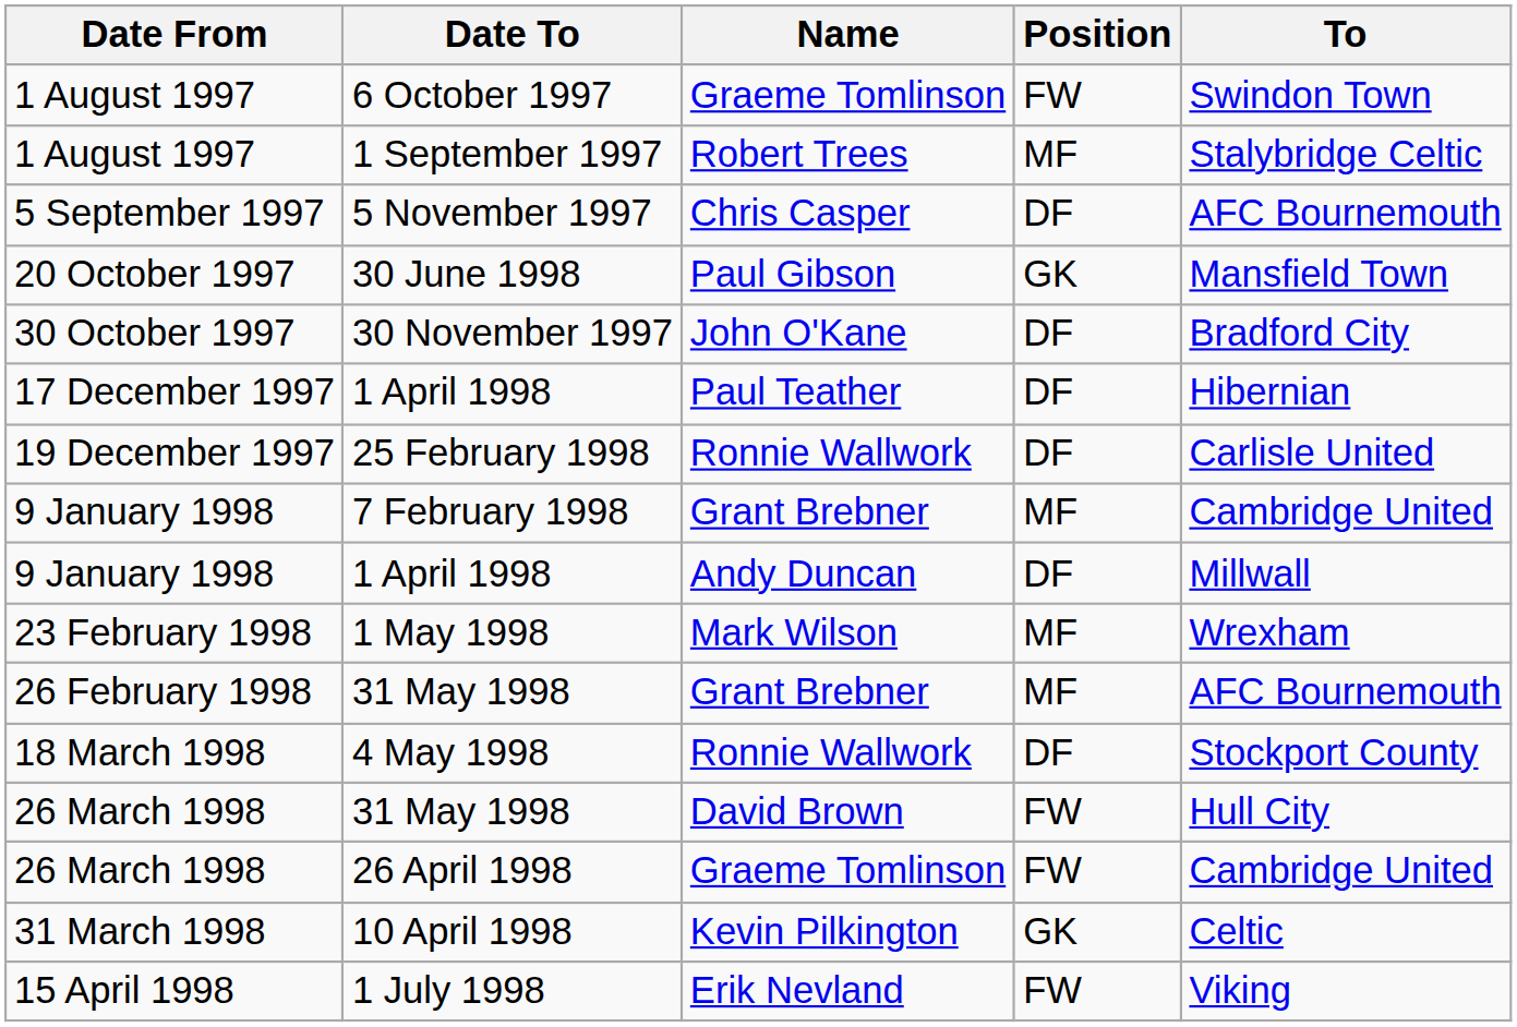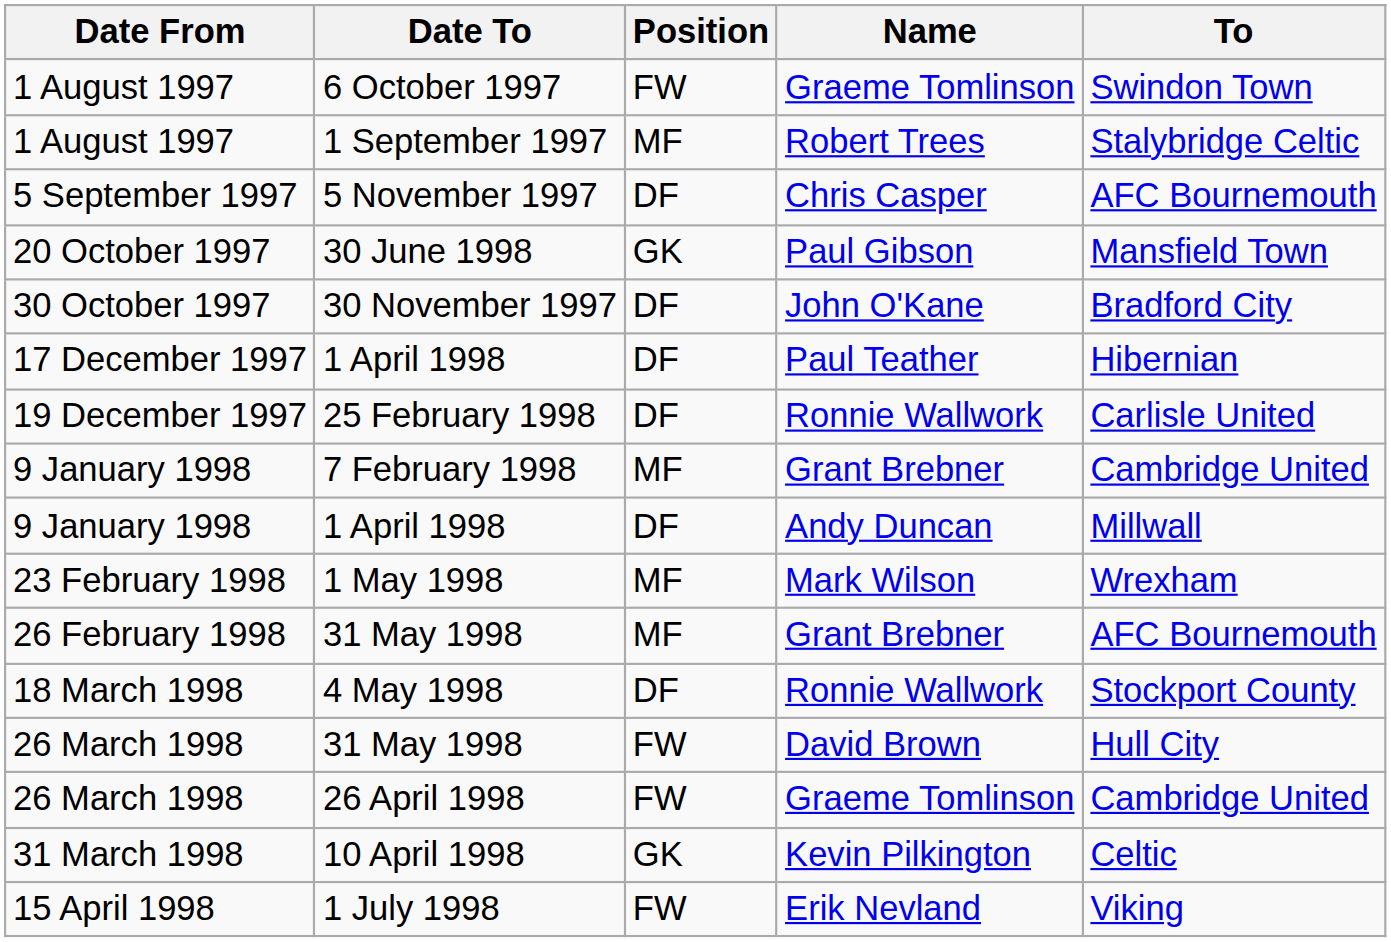 <table class="wikitable">
 <tr>
 <th>Date From</th>
 <th>Date To</th>
+<th>Position</th>
 <th>Name</th>
-<th>Position</th>
 <th>To</th>
 </tr>
 <tr>
 <td>1 August 1997</td>
 <td>6 October 1997</td>
+<td>FW</td>
 <td> <a href='#'>Graeme Tomlinson</a></td>
-<td>FW</td>
 <td> <a href='#'>Swindon Town</a></td>
 </tr>
 <tr>
 <td>1 August 1997</td>
 <td>1 September 1997</td>
+<td>MF</td>
 <td> <a href='#'>Robert Trees</a></td>
-<td>MF</td>
 <td> <a href='#'>Stalybridge Celtic</a></td>
 </tr>
 <tr>
 <td>5 September 1997</td>
 <td>5 November 1997</td>
+<td>DF</td>
 <td> <a href='#'>Chris Casper</a></td>
-<td>DF</td>
 <td> <a href='#'>AFC Bournemouth</a></td>
 </tr>
 <tr>
 <td>20 October 1997</td>
 <td>30 June 1998</td>
+<td>GK</td>
 <td> <a href='#'>Paul Gibson</a></td>
-<td>GK</td>
 <td> <a href='#'>Mansfield Town</a></td>
 </tr>
 <tr>
 <td>30 October 1997</td>
 <td>30 November 1997</td>
+<td>DF</td>
 <td> <a href='#'>John O'Kane</a></td>
-<td>DF</td>
 <td> <a href='#'>Bradford City</a></td>
 </tr>
 <tr>
 <td>17 December 1997</td>
 <td>1 April 1998</td>
+<td>DF</td>
 <td> <a href='#'>Paul Teather</a></td>
-<td>DF</td>
 <td> <a href='#'>Hibernian</a></td>
 </tr>
 <tr>
 <td>19 December 1997</td>
 <td>25 February 1998</td>
+<td>DF</td>
 <td> <a href='#'>Ronnie Wallwork</a></td>
-<td>DF</td>
 <td> <a href='#'>Carlisle United</a></td>
 </tr>
 <tr>
 <td>9 January 1998</td>
 <td>7 February 1998</td>
+<td>MF</td>
 <td> <a href='#'>Grant Brebner</a></td>
-<td>MF</td>
 <td> <a href='#'>Cambridge United</a></td>
 </tr>
 <tr>
 <td>9 January 1998</td>
 <td>1 April 1998</td>
+<td>DF</td>
 <td> <a href='#'>Andy Duncan</a></td>
-<td>DF</td>
 <td> <a href='#'>Millwall</a></td>
 </tr>
 <tr>
 <td>23 February 1998</td>
 <td>1 May 1998</td>
+<td>MF</td>
 <td> <a href='#'>Mark Wilson</a></td>
-<td>MF</td>
 <td> <a href='#'>Wrexham</a></td>
 </tr>
 <tr>
 <td>26 February 1998</td>
 <td>31 May 1998</td>
+<td>MF</td>
 <td> <a href='#'>Grant Brebner</a></td>
-<td>MF</td>
 <td> <a href='#'>AFC Bournemouth</a></td>
 </tr>
 <tr>
 <td>18 March 1998</td>
 <td>4 May 1998</td>
+<td>DF</td>
 <td> <a href='#'>Ronnie Wallwork</a></td>
-<td>DF</td>
 <td> <a href='#'>Stockport County</a></td>
 </tr>
 <tr>
 <td>26 March 1998</td>
 <td>31 May 1998</td>
+<td>FW</td>
 <td> <a href='#'>David Brown</a></td>
-<td>FW</td>
 <td> <a href='#'>Hull City</a></td>
 </tr>
 <tr>
 <td>26 March 1998</td>
 <td>26 April 1998</td>
+<td>FW</td>
 <td> <a href='#'>Graeme Tomlinson</a></td>
-<td>FW</td>
 <td> <a href='#'>Cambridge United</a></td>
 </tr>
 <tr>
 <td>31 March 1998</td>
 <td>10 April 1998</td>
+<td>GK</td>
 <td> <a href='#'>Kevin Pilkington</a></td>
-<td>GK</td>
 <td> <a href='#'>Celtic</a></td>
 </tr>
 <tr>
 <td>15 April 1998</td>
 <td>1 July 1998</td>
+<td>FW</td>
 <td> <a href='#'>Erik Nevland</a></td>
-<td>FW</td>
 <td> <a href='#'>Viking</a></td>
 </tr>
 </table>
